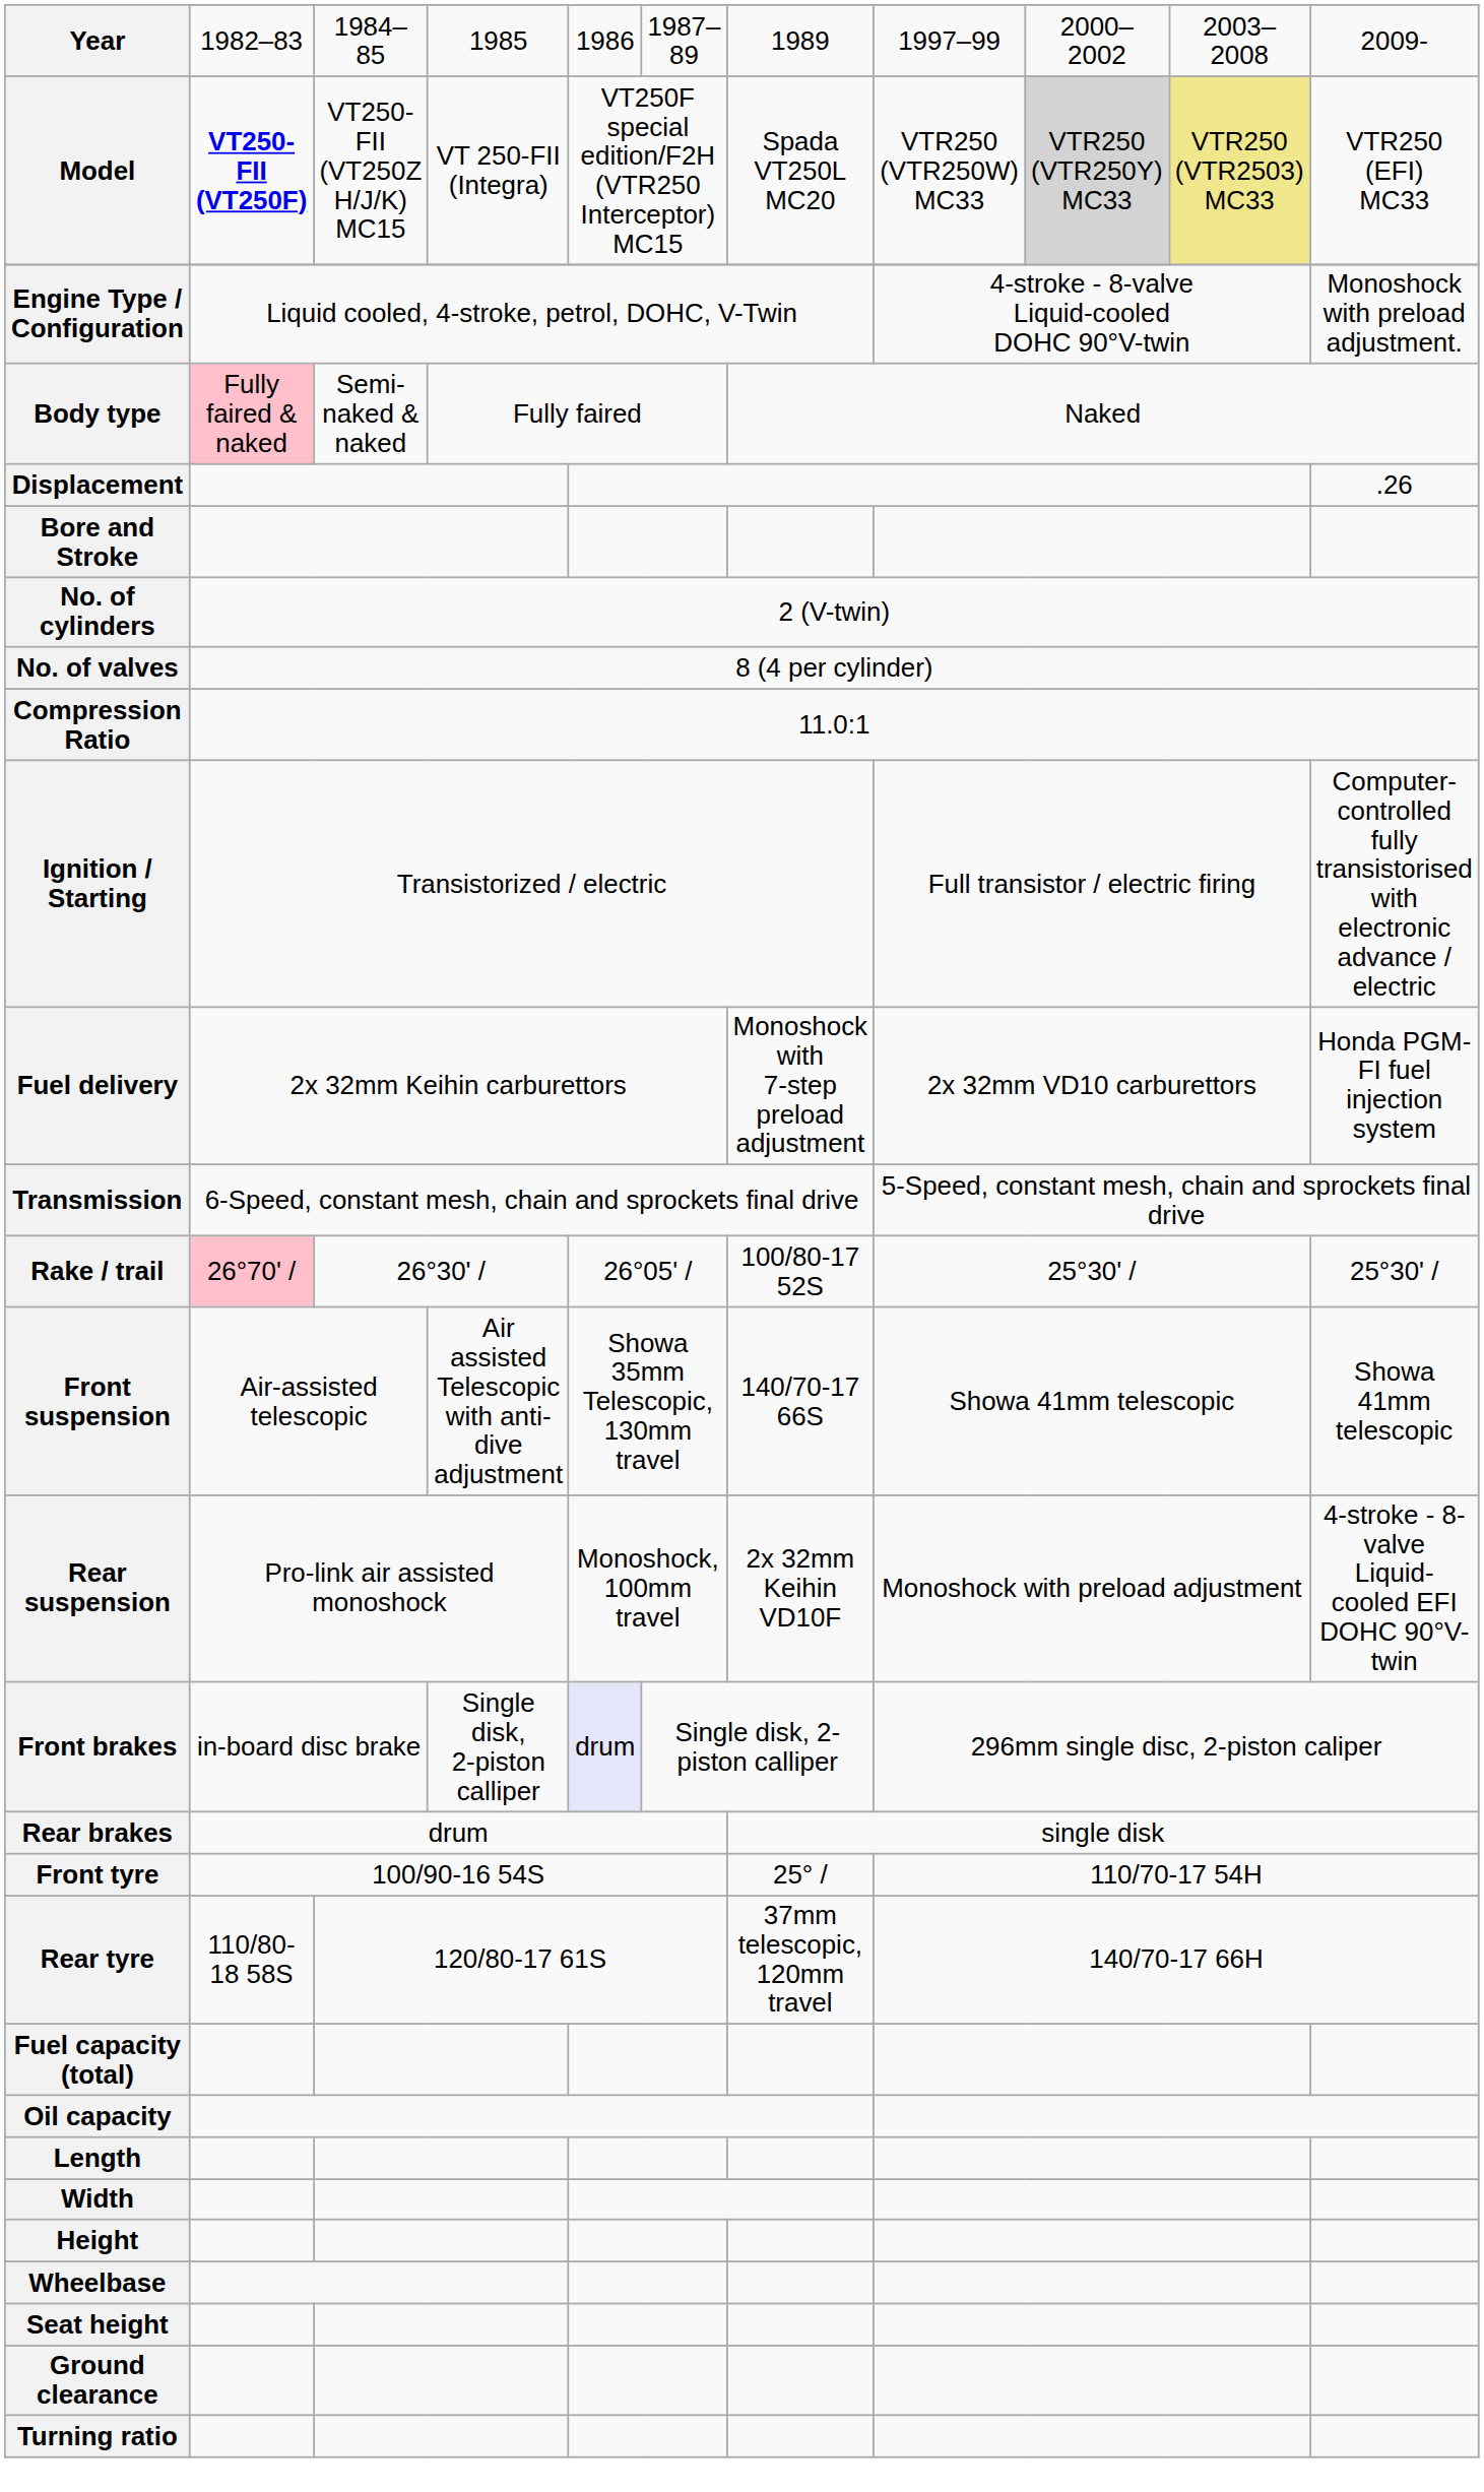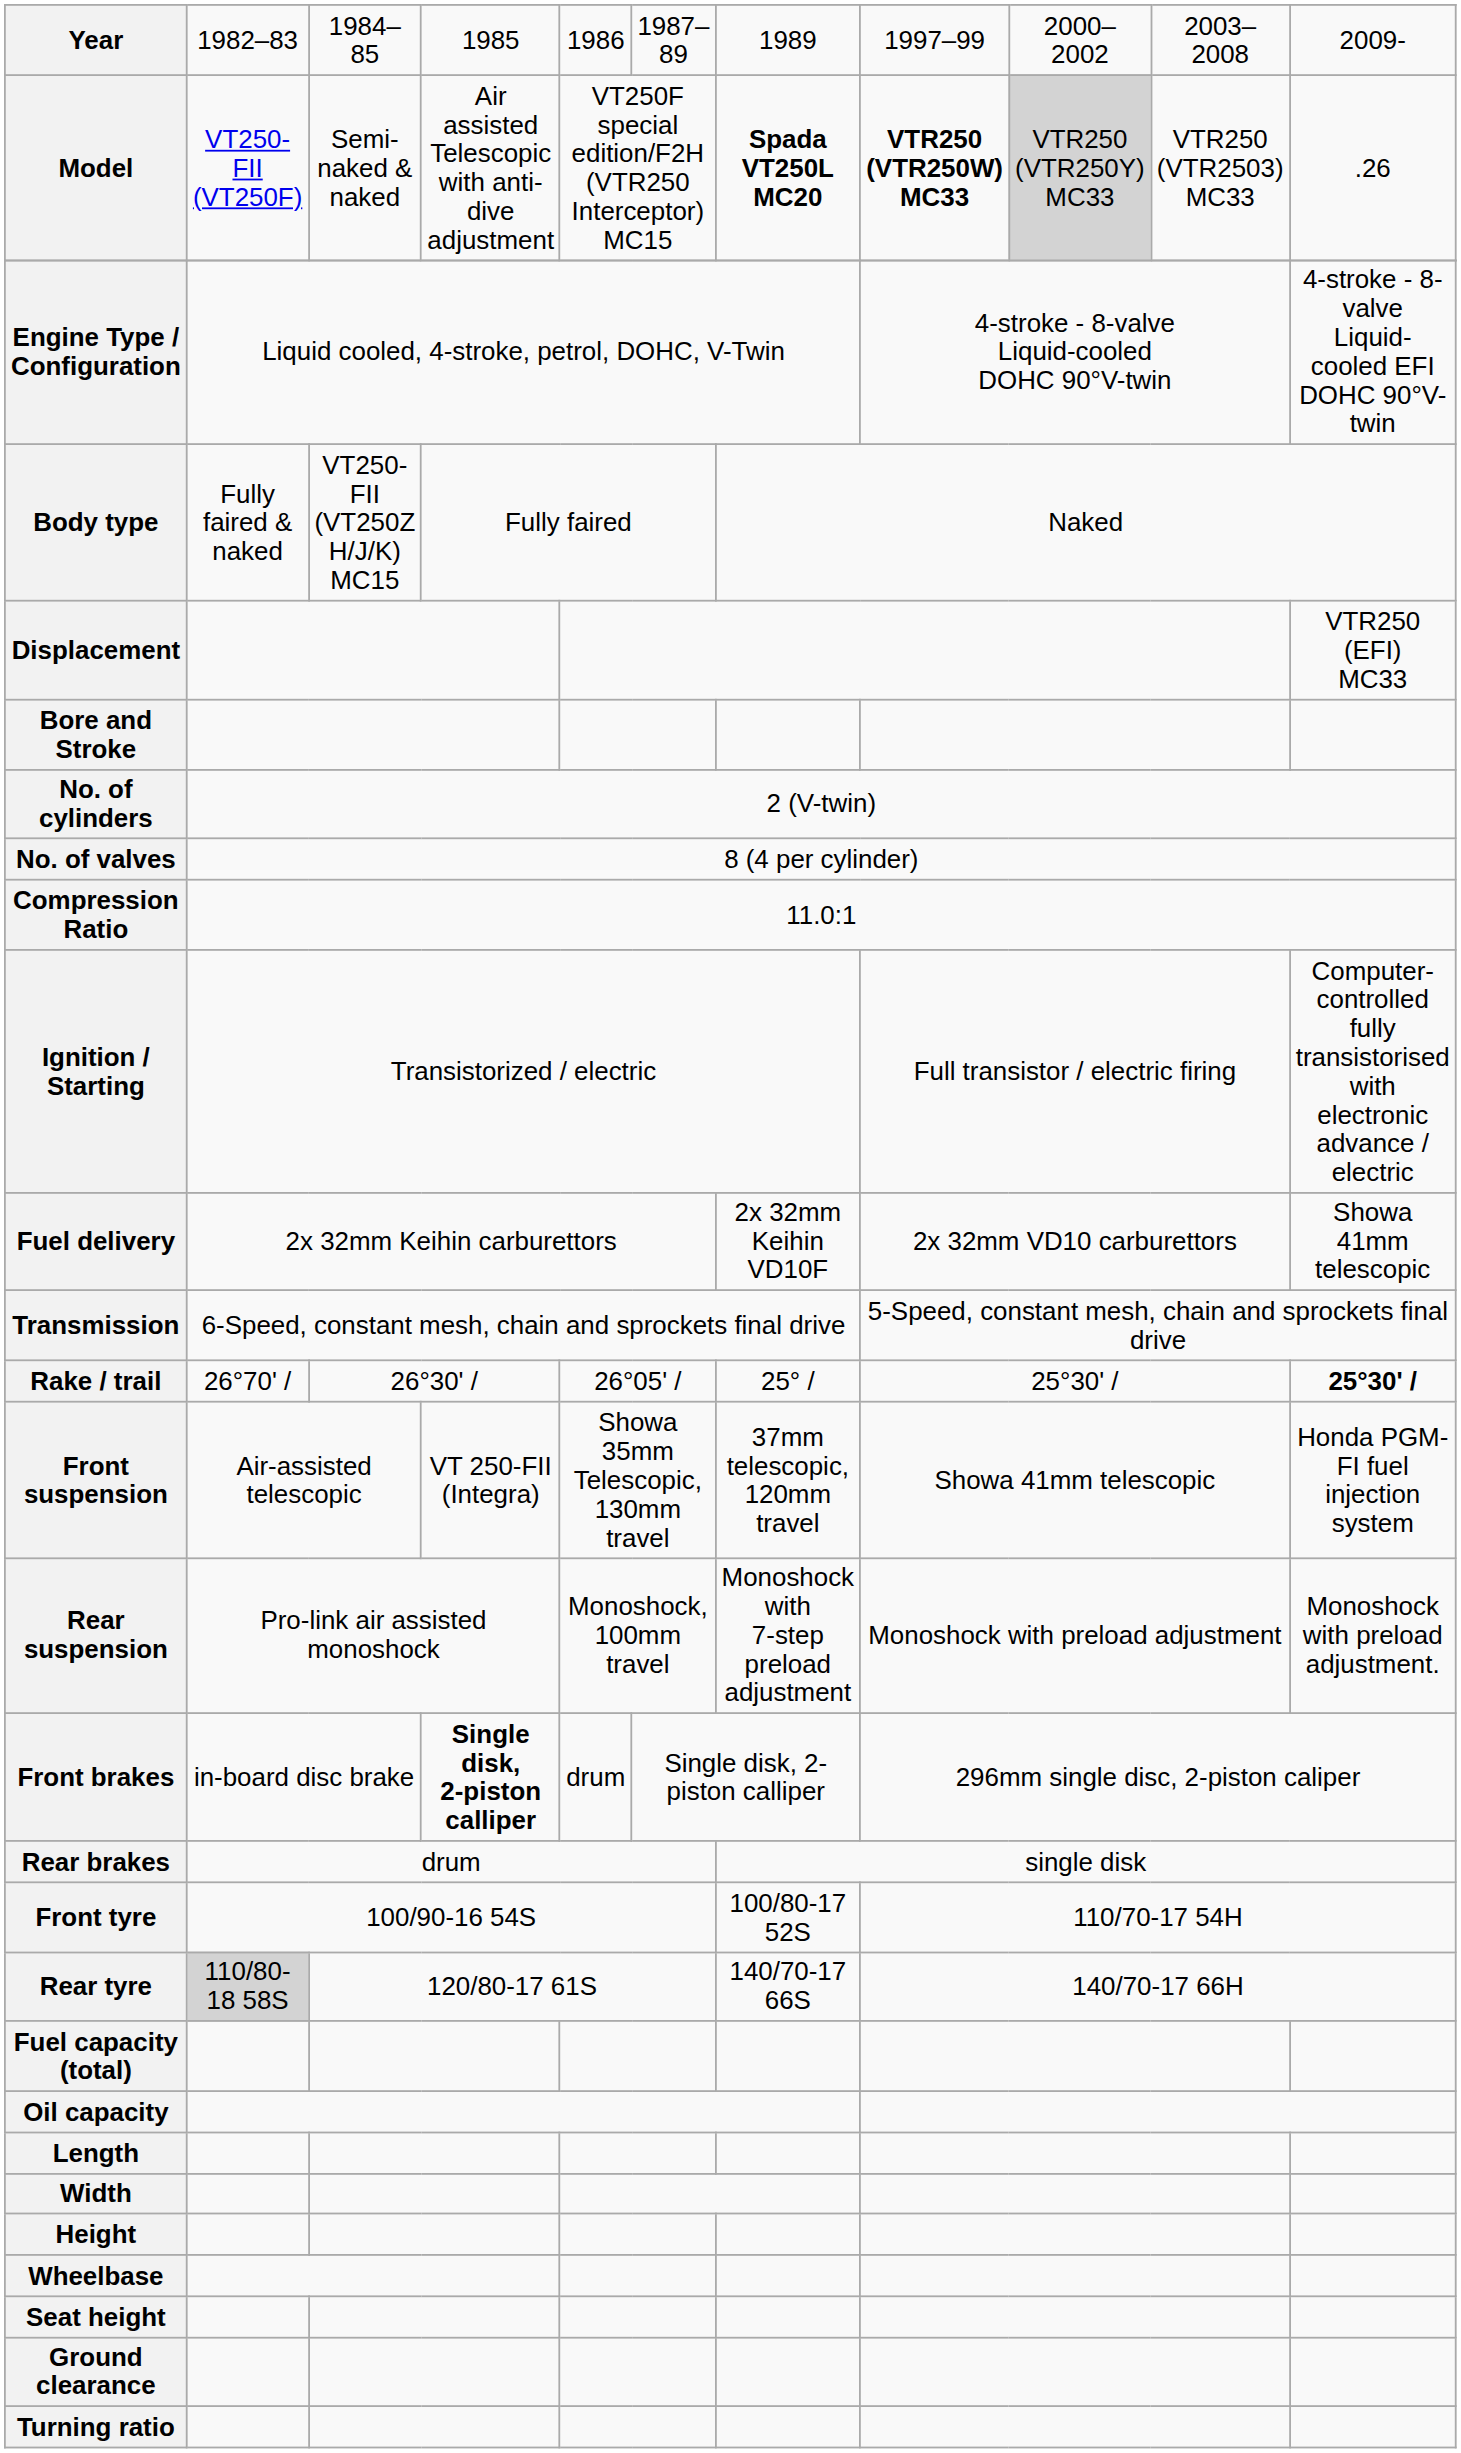 <table class="wikitable" style="text-align:center; font-size: 90%;">
 <tr>
 <th>Year</th>
 <td>1982–83</td>
 <td>1984–85</td>
 <td>1985</td>
 <td>1986</td>
 <td>1987–89</td>
 <td>1989</td>
 <td>1997–99</td>
 <td>2000–2002</td>
 <td>2003–2008</td>
 <td>2009-</td>
 </tr>
 <tr>
 <th>Model</th>
-<td><strong><a href='#'>VT250-FII (VT250F)</a></strong></td>
-<td>VT250-FII <br> (VT250Z H/J/K) <br> MC15</td>
-<td>VT 250-FII (Integra)</td>
+<td><a href='#'>VT250-FII (VT250F)</a></td>
+<td>Semi-naked & naked</td>
+<td>Air assisted <br> Telescopic with anti-<br>dive adjustment</td>
 <td colspan="2">VT250F special edition/F2H <br> (VTR250 Interceptor) <br> MC15</td>
-<td>Spada VT250L <br> MC20</td>
-<td>VTR250<br>(VTR250W) <br> MC33</td>
+<td><strong>Spada VT250L <br> MC20</strong></td>
+<td><strong>VTR250<br>(VTR250W) <br> MC33</strong></td>
 <td style="background: lightgrey;">VTR250<br>(VTR250Y) <br> MC33</td>
-<td style="background: khaki;">VTR250<br>(VTR2503) <br> MC33</td>
-<td>VTR250 (EFI) <br> MC33</td>
+<td>VTR250<br>(VTR2503) <br> MC33</td>
+<td>.26</td>
 </tr>
 <tr>
 </tr>
 <tr>
 <th>Engine Type / <br> Configuration <br></th>
 <td colspan="6">Liquid cooled, 4-stroke, petrol, DOHC, V-Twin</td>
 <td colspan="3">4-stroke - 8-valve <br> Liquid-cooled <br> DOHC 90°V-twin</td>
-<td>Monoshock with preload adjustment.</td>
+<td>4-stroke - 8-valve <br> Liquid-cooled EFI <br> DOHC 90°V-twin</td>
 </tr>
 <tr>
 <th>Body type</th>
-<td style="background: pink;">Fully faired & naked</td>
-<td>Semi-naked & naked</td>
+<td>Fully faired & naked</td>
+<td>VT250-FII <br> (VT250Z H/J/K) <br> MC15</td>
 <td colspan="3">Fully faired</td>
 <td colspan="5">Naked</td>
 </tr>
 <tr>
 <th>Displacement</th>
 <td colspan="3"></td>
 <td colspan="6"></td>
-<td>.26</td>
+<td>VTR250 (EFI) <br> MC33</td>
 </tr>
 <tr>
 <th>Bore and Stroke</th>
 <td colspan="3"></td>
 <td colspan="2"></td>
 <td></td>
 <td colspan="3"></td>
 <td></td>
 </tr>
 <tr>
 <th>No. of cylinders</th>
 <td colspan="10">2 (V-twin)</td>
 </tr>
 <tr>
 <th>No. of valves</th>
 <td colspan="10">8 (4 per cylinder)</td>
 </tr>
 <tr>
 <th>Compression Ratio</th>
 <td colspan="10">11.0:1</td>
 </tr>
 <tr>
 <th>Ignition / Starting</th>
 <td colspan="6">Transistorized / electric</td>
 <td colspan="3">Full transistor / electric firing</td>
 <td>Computer-controlled fully <br> transistorised with electronic <br> advance  /  electric</td>
 </tr>
 <tr>
 <th>Fuel delivery</th>
 <td colspan="5">2x 32mm Keihin carburettors</td>
-<td>Monoshock with <br> 7-step preload <br> adjustment</td>
+<td>2x 32mm Keihin VD10F</td>
 <td colspan="3">2x 32mm VD10 carburettors</td>
-<td>Honda PGM-FI fuel injection system</td>
+<td>Showa 41mm telescopic</td>
 </tr>
 <tr>
 <th>Transmission</th>
 <td colspan="6">6-Speed, constant mesh, chain and sprockets final drive</td>
 <td colspan="4">5-Speed, constant mesh, chain and sprockets final drive</td>
 </tr>
 <tr>
 <th>Rake / trail</th>
-<td style="background: pink;">26°70' / </td>
+<td>26°70' / </td>
 <td colspan="2">26°30' / </td>
 <td colspan="2">26°05' / </td>
-<td>100/80-17 52S</td>
+<td>25° / </td>
 <td colspan="3">25°30' / </td>
-<td>25°30' / </td>
+<td><strong>25°30' / </strong></td>
 </tr>
 <tr>
 <th>Front suspension</th>
 <td colspan="2">Air-assisted telescopic</td>
-<td>Air assisted <br> Telescopic with anti-<br>dive adjustment</td>
+<td>VT 250-FII (Integra)</td>
 <td colspan="2">Showa 35mm Telescopic,<br>130mm travel</td>
-<td>140/70-17 66S</td>
+<td>37mm telescopic,<br>120mm travel</td>
 <td colspan="3">Showa 41mm telescopic</td>
-<td>Showa 41mm telescopic</td>
+<td>Honda PGM-FI fuel injection system</td>
 </tr>
 <tr>
 <th>Rear suspension</th>
 <td colspan="3">Pro-link air assisted monoshock</td>
 <td colspan="2">Monoshock, 100mm travel</td>
-<td>2x 32mm Keihin VD10F</td>
+<td>Monoshock with <br> 7-step preload <br> adjustment</td>
 <td colspan="3">Monoshock with preload adjustment</td>
-<td>4-stroke - 8-valve <br> Liquid-cooled EFI <br> DOHC 90°V-twin</td>
+<td>Monoshock with preload adjustment.</td>
 </tr>
 <tr>
 <th>Front brakes</th>
 <td colspan="2">in-board disc brake</td>
-<td>Single disk,<br>2-piston calliper</td>
-<td style="background: lavender;">drum</td>
+<td><strong>Single disk,<br>2-piston calliper</strong></td>
+<td>drum</td>
 <td colspan="2">Single disk, 2-piston calliper</td>
 <td colspan="4">296mm single disc, 2-piston caliper</td>
 </tr>
 <tr>
 <th>Rear brakes</th>
 <td colspan="5">drum</td>
 <td colspan="5">single disk</td>
 </tr>
 <tr>
 <th>Front tyre</th>
 <td colspan="5">100/90-16 54S</td>
-<td>25° / </td>
+<td>100/80-17 52S</td>
 <td colspan="4">110/70-17 54H</td>
 </tr>
 <tr>
 <th>Rear tyre</th>
-<td>110/80-18 58S</td>
+<td style="background: lightgrey;">110/80-18 58S</td>
 <td colspan="4">120/80-17 61S</td>
-<td>37mm telescopic,<br>120mm travel</td>
+<td>140/70-17 66S</td>
 <td colspan="4">140/70-17 66H</td>
 </tr>
 <tr>
 <th>Fuel capacity (total)</th>
 <td></td>
 <td colspan="2"></td>
 <td colspan="2"></td>
 <td></td>
 <td colspan="3"></td>
 <td></td>
 </tr>
 <tr>
 <th>Oil capacity</th>
 <td colspan="6"></td>
 <td colspan="4"></td>
 </tr>
 <tr>
 <th>Length</th>
 <td></td>
 <td colspan="2"></td>
 <td colspan="2"></td>
 <td></td>
 <td colspan="3"></td>
 <td></td>
 </tr>
 <tr>
 <th>Width</th>
 <td></td>
 <td colspan="2"></td>
 <td colspan="3"></td>
 <td colspan="3"></td>
 <td></td>
 </tr>
 <tr>
 <th>Height</th>
 <td></td>
 <td colspan="2"></td>
 <td colspan="2"></td>
 <td></td>
 <td colspan="3"></td>
 <td></td>
 </tr>
 <tr>
 <th>Wheelbase</th>
 <td colspan="3"></td>
 <td colspan="2"></td>
 <td></td>
 <td colspan="3"></td>
 <td></td>
 </tr>
 <tr>
 <th>Seat height</th>
 <td></td>
 <td colspan="2"></td>
 <td colspan="2"></td>
 <td></td>
 <td colspan="3"></td>
 <td></td>
 </tr>
 <tr>
 <th>Ground clearance</th>
 <td></td>
 <td colspan="2"></td>
 <td colspan="2"></td>
 <td></td>
 <td colspan="3"></td>
 <td></td>
 </tr>
 <tr>
 <th>Turning ratio</th>
 <td></td>
 <td colspan="2"></td>
 <td colspan="2"></td>
 <td></td>
 <td colspan="3"></td>
 <td></td>
 </tr>
 </table>
